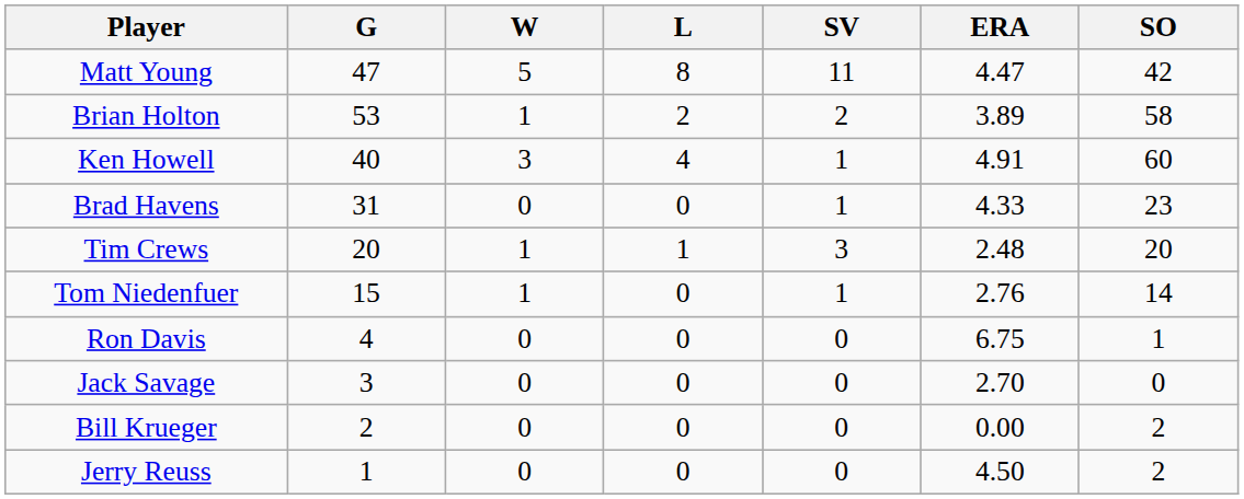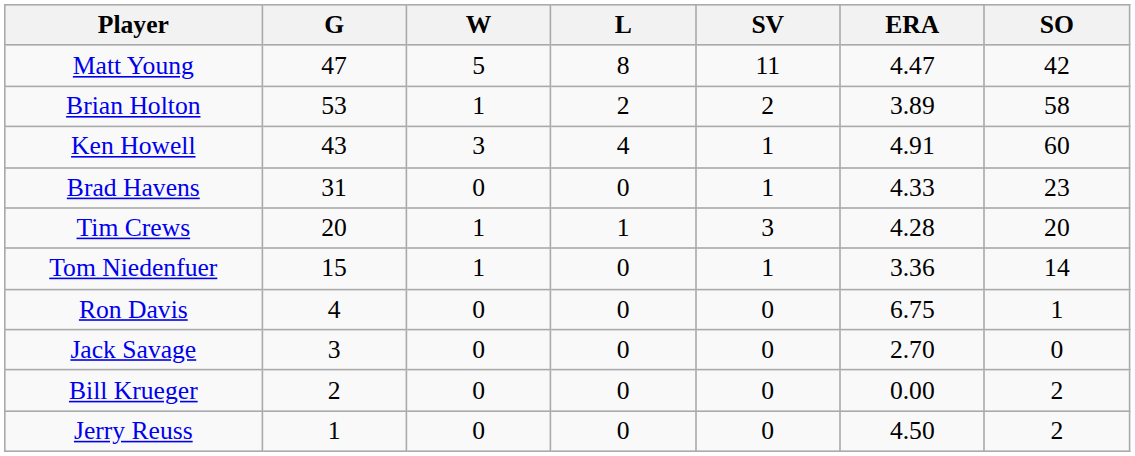 <table class="wikitable sortable">
 <tr>
 <th bgcolor="#DDDDFF" width="16%">Player</th>
 <th bgcolor="#DDDDFF" width="9%">G</th>
 <th bgcolor="#DDDDFF" width="9%">W</th>
 <th bgcolor="#DDDDFF" width="9%">L</th>
 <th bgcolor="#DDDDFF" width="9%">SV</th>
 <th bgcolor="#DDDDFF" width="9%">ERA</th>
 <th bgcolor="#DDDDFF" width="9%">SO</th>
 </tr>
 <tr align=center>
 <td><a href='#'>Matt Young</a></td>
 <td>47</td>
 <td>5</td>
 <td>8</td>
 <td>11</td>
 <td>4.47</td>
 <td>42</td>
 </tr>
 <tr align=center>
 <td><a href='#'>Brian Holton</a></td>
 <td>53</td>
 <td>1</td>
 <td>2</td>
 <td>2</td>
 <td>3.89</td>
 <td>58</td>
 </tr>
 <tr align=center>
 <td><a href='#'>Ken Howell</a></td>
-<td>40</td>
+<td>43</td>
 <td>3</td>
 <td>4</td>
 <td>1</td>
 <td>4.91</td>
 <td>60</td>
 </tr>
 <tr align=center>
 <td><a href='#'>Brad Havens</a></td>
 <td>31</td>
 <td>0</td>
 <td>0</td>
 <td>1</td>
 <td>4.33</td>
 <td>23</td>
 </tr>
 <tr align=center>
 <td><a href='#'>Tim Crews</a></td>
 <td>20</td>
 <td>1</td>
 <td>1</td>
 <td>3</td>
-<td>2.48</td>
+<td>4.28</td>
 <td>20</td>
 </tr>
 <tr align=center>
 <td><a href='#'>Tom Niedenfuer</a></td>
 <td>15</td>
 <td>1</td>
 <td>0</td>
 <td>1</td>
-<td>2.76</td>
+<td>3.36</td>
 <td>14</td>
 </tr>
 <tr align=center>
 <td><a href='#'>Ron Davis</a></td>
 <td>4</td>
 <td>0</td>
 <td>0</td>
 <td>0</td>
 <td>6.75</td>
 <td>1</td>
 </tr>
 <tr align=center>
 <td><a href='#'>Jack Savage</a></td>
 <td>3</td>
 <td>0</td>
 <td>0</td>
 <td>0</td>
 <td>2.70</td>
 <td>0</td>
 </tr>
 <tr align=center>
 <td><a href='#'>Bill Krueger</a></td>
 <td>2</td>
 <td>0</td>
 <td>0</td>
 <td>0</td>
 <td>0.00</td>
 <td>2</td>
 </tr>
 <tr align=center>
 <td><a href='#'>Jerry Reuss</a></td>
 <td>1</td>
 <td>0</td>
 <td>0</td>
 <td>0</td>
 <td>4.50</td>
 <td>2</td>
 </tr>
 </table>
